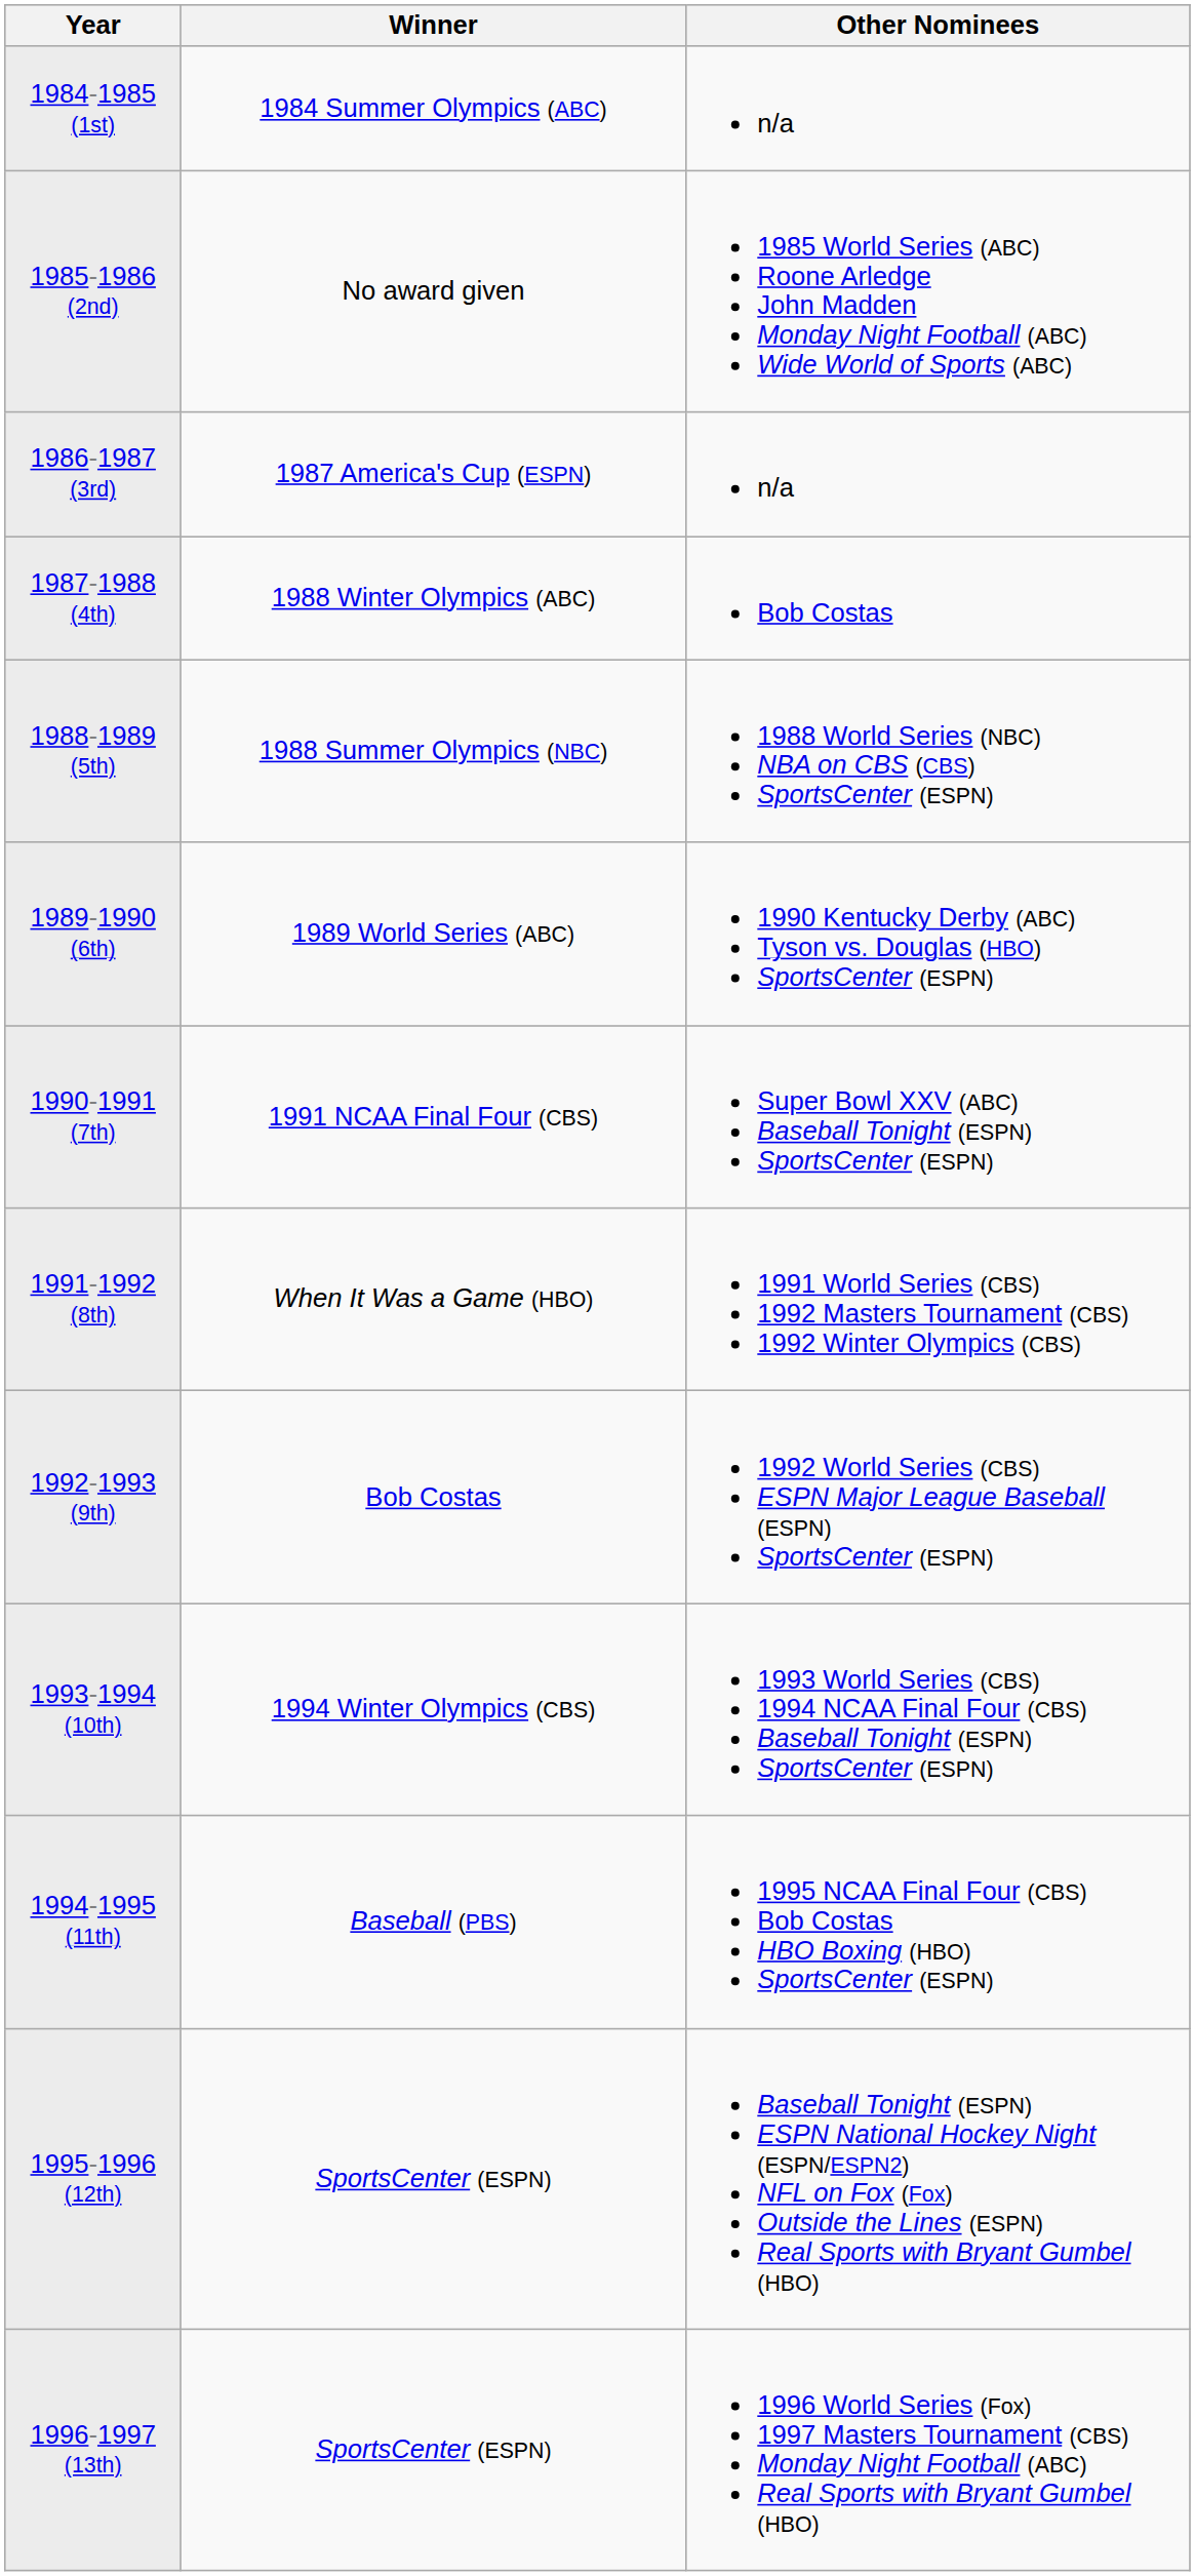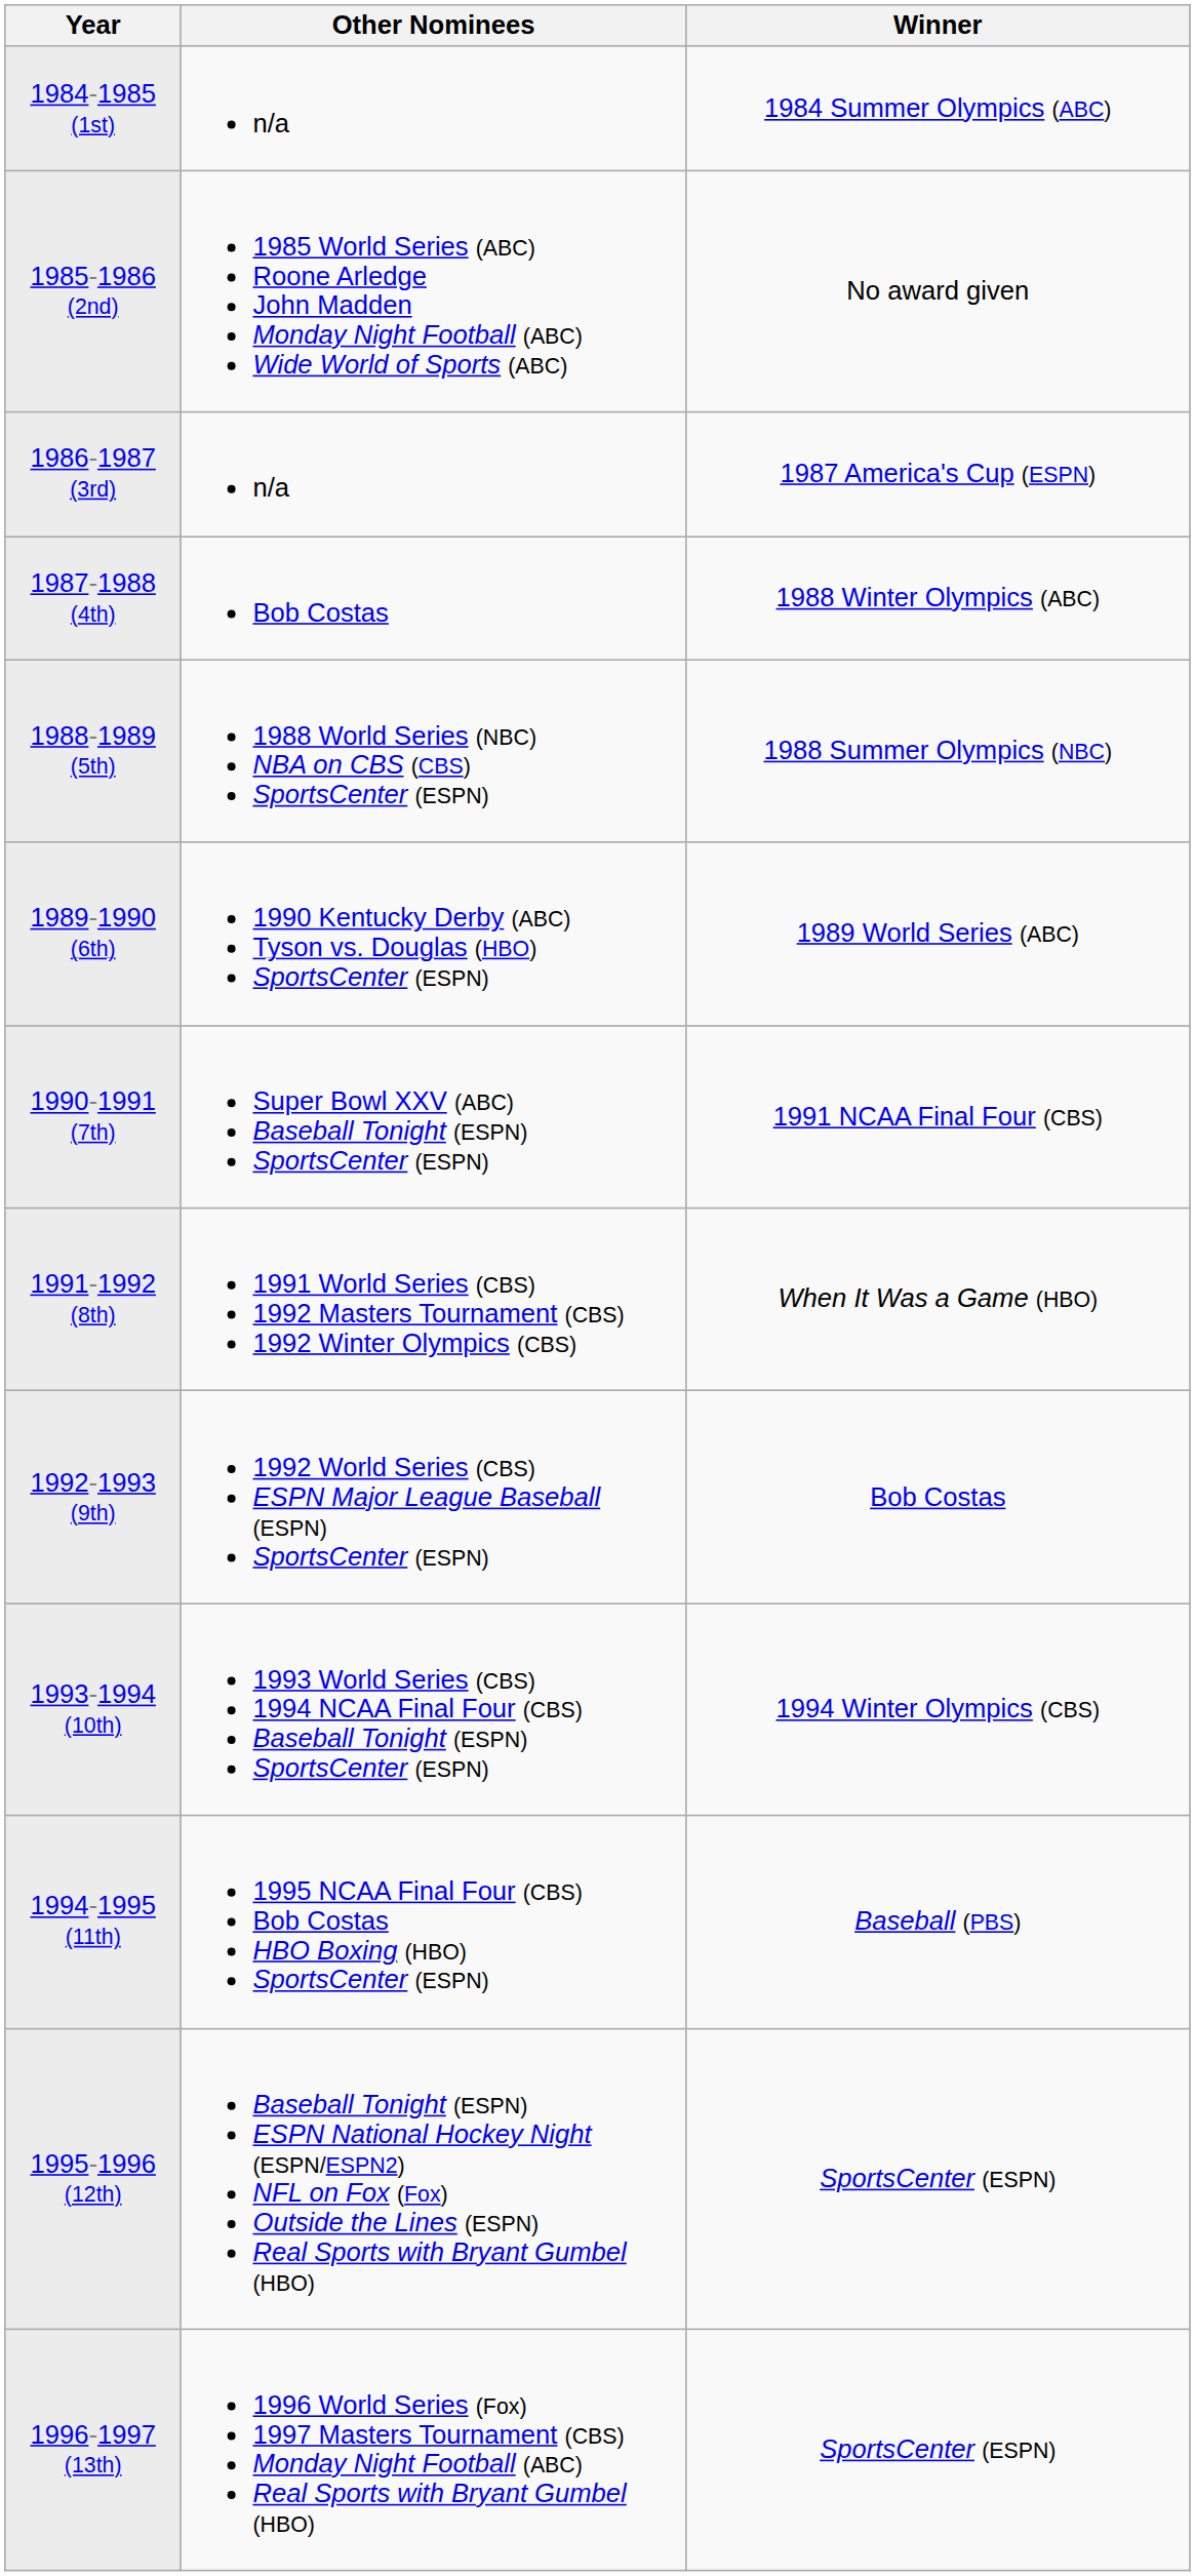 <table class="wikitable">
 <tr>
 <th width="100"><strong>Year</strong></th>
+<th width="300"><strong>Other Nominees</strong></th>
 <th width="300"><strong>Winner</strong></th>
-<th width="300"><strong>Other Nominees</strong></th>
 </tr>
 <tr>
 <td align="center" style="background: #ececec; color: grey; vertical-align: middle; text-align: center;" class="table-na"><a href='#'>1984</a>-<a href='#'>1985</a><br><small><a href='#'>(1st)</a></small></td>
+<td><br><ul><li>n/a</li></ul></td>
 <td align="center"><a href='#'>1984 Summer Olympics</a> <small>(<a href='#'>ABC</a>)</small></td>
-<td><br><ul><li>n/a</li></ul></td>
 </tr>
 <tr>
 <td align="center" style="background: #ececec; color: grey; vertical-align: middle; text-align: center;" class="table-na"><a href='#'>1985</a>-<a href='#'>1986</a><br><small><a href='#'>(2nd)</a></small></td>
+<td><br><ul><li><a href='#'>1985 World Series</a> <small>(ABC)</small></li><li><a href='#'>Roone Arledge</a></li><li><a href='#'>John Madden</a></li><li><em><a href='#'>Monday Night Football</a></em> <small>(ABC)</small></li><li><em><a href='#'>Wide World of Sports</a></em> <small>(ABC)</small></li></ul></td>
 <td align="center">No award given</td>
-<td><br><ul><li><a href='#'>1985 World Series</a> <small>(ABC)</small></li><li><a href='#'>Roone Arledge</a></li><li><a href='#'>John Madden</a></li><li><em><a href='#'>Monday Night Football</a></em> <small>(ABC)</small></li><li><em><a href='#'>Wide World of Sports</a></em> <small>(ABC)</small></li></ul></td>
 </tr>
 <tr>
 <td align="center" style="background: #ececec; color: grey; vertical-align: middle; text-align: center;" class="table-na"><a href='#'>1986</a>-<a href='#'>1987</a><br><small><a href='#'>(3rd)</a></small></td>
+<td><br><ul><li>n/a</li></ul></td>
 <td align="center"><a href='#'>1987 America's Cup</a> <small>(<a href='#'>ESPN</a>)</small></td>
-<td><br><ul><li>n/a</li></ul></td>
 </tr>
 <tr>
 <td align="center" style="background: #ececec; color: grey; vertical-align: middle; text-align: center;" class="table-na"><a href='#'>1987</a>-<a href='#'>1988</a><br><small><a href='#'>(4th)</a></small></td>
+<td><br><ul><li><a href='#'>Bob Costas</a></li></ul></td>
 <td align="center"><a href='#'>1988 Winter Olympics</a> <small>(ABC)</small></td>
-<td><br><ul><li><a href='#'>Bob Costas</a></li></ul></td>
 </tr>
 <tr>
 <td align="center" style="background: #ececec; color: grey; vertical-align: middle; text-align: center;" class="table-na"><a href='#'>1988</a>-<a href='#'>1989</a><br><small><a href='#'>(5th)</a></small></td>
+<td><br><ul><li><a href='#'>1988 World Series</a> <small>(NBC)</small></li><li><em><a href='#'>NBA on CBS</a></em> <small>(<a href='#'>CBS</a>)</small></li><li><em><a href='#'>SportsCenter</a></em> <small>(ESPN)</small></li></ul></td>
 <td align="center"><a href='#'>1988 Summer Olympics</a> <small>(<a href='#'>NBC</a>)</small></td>
-<td><br><ul><li><a href='#'>1988 World Series</a> <small>(NBC)</small></li><li><em><a href='#'>NBA on CBS</a></em> <small>(<a href='#'>CBS</a>)</small></li><li><em><a href='#'>SportsCenter</a></em> <small>(ESPN)</small></li></ul></td>
 </tr>
 <tr>
 <td align="center" style="background: #ececec; color: grey; vertical-align: middle; text-align: center;" class="table-na"><a href='#'>1989</a>-<a href='#'>1990</a><br><small><a href='#'>(6th)</a></small></td>
+<td><br><ul><li><a href='#'>1990 Kentucky Derby</a> <small>(ABC)</small></li><li><a href='#'>Tyson vs. Douglas</a> <small>(<a href='#'>HBO</a>)</small></li><li><em><a href='#'>SportsCenter</a></em> <small>(ESPN)</small></li></ul></td>
 <td align="center"><a href='#'>1989 World Series</a> <small>(ABC)</small></td>
-<td><br><ul><li><a href='#'>1990 Kentucky Derby</a> <small>(ABC)</small></li><li><a href='#'>Tyson vs. Douglas</a> <small>(<a href='#'>HBO</a>)</small></li><li><em><a href='#'>SportsCenter</a></em> <small>(ESPN)</small></li></ul></td>
 </tr>
 <tr>
 <td align="center" style="background: #ececec; color: grey; vertical-align: middle; text-align: center;" class="table-na"><a href='#'>1990</a>-<a href='#'>1991</a><br><small><a href='#'>(7th)</a></small></td>
+<td><br><ul><li><a href='#'>Super Bowl XXV</a> <small>(ABC)</small></li><li><em><a href='#'>Baseball Tonight</a></em> <small>(ESPN)</small></li><li><em><a href='#'>SportsCenter</a></em> <small>(ESPN)</small></li></ul></td>
 <td align="center"><a href='#'>1991 NCAA Final Four</a> <small>(CBS)</small></td>
-<td><br><ul><li><a href='#'>Super Bowl XXV</a> <small>(ABC)</small></li><li><em><a href='#'>Baseball Tonight</a></em> <small>(ESPN)</small></li><li><em><a href='#'>SportsCenter</a></em> <small>(ESPN)</small></li></ul></td>
 </tr>
 <tr>
 <td align="center" style="background: #ececec; color: grey; vertical-align: middle; text-align: center;" class="table-na"><a href='#'>1991</a>-<a href='#'>1992</a><br><small><a href='#'>(8th)</a></small></td>
+<td><br><ul><li><a href='#'>1991 World Series</a> <small>(CBS)</small></li><li><a href='#'>1992 Masters Tournament</a> <small>(CBS)</small></li><li><a href='#'>1992 Winter Olympics</a> <small>(CBS)</small></li></ul></td>
 <td align="center"><em>When It Was a Game</em> <small>(HBO)</small></td>
-<td><br><ul><li><a href='#'>1991 World Series</a> <small>(CBS)</small></li><li><a href='#'>1992 Masters Tournament</a> <small>(CBS)</small></li><li><a href='#'>1992 Winter Olympics</a> <small>(CBS)</small></li></ul></td>
 </tr>
 <tr>
 <td align="center" style="background: #ececec; color: grey; vertical-align: middle; text-align: center;" class="table-na"><a href='#'>1992</a>-<a href='#'>1993</a><br><small><a href='#'>(9th)</a></small></td>
+<td><br><ul><li><a href='#'>1992 World Series</a> <small>(CBS)</small></li><li><em><a href='#'>ESPN Major League Baseball</a></em> <small>(ESPN)</small></li><li><em><a href='#'>SportsCenter</a></em> <small>(ESPN)</small></li></ul></td>
 <td align="center"><a href='#'>Bob Costas</a></td>
-<td><br><ul><li><a href='#'>1992 World Series</a> <small>(CBS)</small></li><li><em><a href='#'>ESPN Major League Baseball</a></em> <small>(ESPN)</small></li><li><em><a href='#'>SportsCenter</a></em> <small>(ESPN)</small></li></ul></td>
 </tr>
 <tr>
 <td align="center" style="background: #ececec; color: grey; vertical-align: middle; text-align: center;" class="table-na"><a href='#'>1993</a>-<a href='#'>1994</a><br><small><a href='#'>(10th)</a></small></td>
+<td><br><ul><li><a href='#'>1993 World Series</a> <small>(CBS)</small></li><li><a href='#'>1994 NCAA Final Four</a> <small>(CBS)</small></li><li><em><a href='#'>Baseball Tonight</a></em> <small>(ESPN)</small></li><li><em><a href='#'>SportsCenter</a></em> <small>(ESPN)</small></li></ul></td>
 <td align="center"><a href='#'>1994 Winter Olympics</a> <small>(CBS)</small></td>
-<td><br><ul><li><a href='#'>1993 World Series</a> <small>(CBS)</small></li><li><a href='#'>1994 NCAA Final Four</a> <small>(CBS)</small></li><li><em><a href='#'>Baseball Tonight</a></em> <small>(ESPN)</small></li><li><em><a href='#'>SportsCenter</a></em> <small>(ESPN)</small></li></ul></td>
 </tr>
 <tr>
 <td align="center" style="background: #ececec; color: grey; vertical-align: middle; text-align: center;" class="table-na"><a href='#'>1994</a>-<a href='#'>1995</a><br><small><a href='#'>(11th)</a></small></td>
+<td><br><ul><li><a href='#'>1995 NCAA Final Four</a> <small>(CBS)</small></li><li><a href='#'>Bob Costas</a></li><li><em><a href='#'>HBO Boxing</a></em> <small>(HBO)</small></li><li><em><a href='#'>SportsCenter</a></em> <small>(ESPN)</small></li></ul></td>
 <td align="center"><em><a href='#'>Baseball</a></em> <small>(<a href='#'>PBS</a>)</small></td>
-<td><br><ul><li><a href='#'>1995 NCAA Final Four</a> <small>(CBS)</small></li><li><a href='#'>Bob Costas</a></li><li><em><a href='#'>HBO Boxing</a></em> <small>(HBO)</small></li><li><em><a href='#'>SportsCenter</a></em> <small>(ESPN)</small></li></ul></td>
 </tr>
 <tr>
 <td align="center" style="background: #ececec; color: grey; vertical-align: middle; text-align: center;" class="table-na"><a href='#'>1995</a>-<a href='#'>1996</a><br><small><a href='#'>(12th)</a></small></td>
+<td><br><ul><li><em><a href='#'>Baseball Tonight</a></em> <small>(ESPN)</small></li><li><em><a href='#'>ESPN National Hockey Night</a></em> <small>(ESPN/<a href='#'>ESPN2</a>)</small></li><li><em><a href='#'>NFL on Fox</a></em> <small>(<a href='#'>Fox</a>)</small></li><li><em><a href='#'>Outside the Lines</a></em> <small>(ESPN)</small></li><li><em><a href='#'>Real Sports with Bryant Gumbel</a></em> <small>(HBO)</small></li></ul></td>
 <td align="center"><em><a href='#'>SportsCenter</a></em> <small>(ESPN)</small></td>
-<td><br><ul><li><em><a href='#'>Baseball Tonight</a></em> <small>(ESPN)</small></li><li><em><a href='#'>ESPN National Hockey Night</a></em> <small>(ESPN/<a href='#'>ESPN2</a>)</small></li><li><em><a href='#'>NFL on Fox</a></em> <small>(<a href='#'>Fox</a>)</small></li><li><em><a href='#'>Outside the Lines</a></em> <small>(ESPN)</small></li><li><em><a href='#'>Real Sports with Bryant Gumbel</a></em> <small>(HBO)</small></li></ul></td>
 </tr>
 <tr>
 <td align="center" style="background: #ececec; color: grey; vertical-align: middle; text-align: center;" class="table-na"><a href='#'>1996</a>-<a href='#'>1997</a><br><small><a href='#'>(13th)</a></small></td>
+<td><br><ul><li><a href='#'>1996 World Series</a> <small>(Fox)</small></li><li><a href='#'>1997 Masters Tournament</a> <small>(CBS)</small></li><li><em><a href='#'>Monday Night Football</a></em> <small>(ABC)</small></li><li><em><a href='#'>Real Sports with Bryant Gumbel</a></em> <small>(HBO)</small></li></ul></td>
 <td align="center"><em><a href='#'>SportsCenter</a></em> <small>(ESPN)</small></td>
-<td><br><ul><li><a href='#'>1996 World Series</a> <small>(Fox)</small></li><li><a href='#'>1997 Masters Tournament</a> <small>(CBS)</small></li><li><em><a href='#'>Monday Night Football</a></em> <small>(ABC)</small></li><li><em><a href='#'>Real Sports with Bryant Gumbel</a></em> <small>(HBO)</small></li></ul></td>
 </tr>
 </table>
